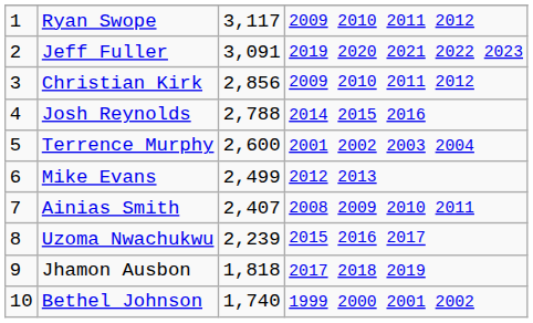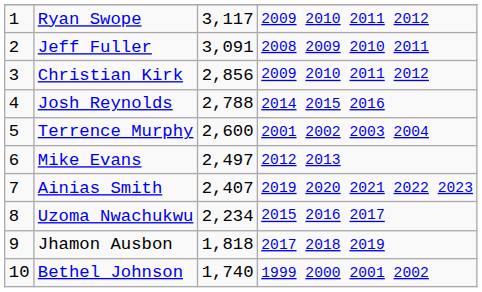 <table class="wikitable">
 <tr>
 </tr>
 <tr>
 <td>1</td>
 <td><a href='#'>Ryan Swope</a></td>
 <td>3,117</td>
 <td style="font-size:85%;"><a href='#'>2009</a> <a href='#'>2010</a> <a href='#'>2011</a> <a href='#'>2012</a></td>
 </tr>
 <tr>
 <td>2</td>
 <td><a href='#'>Jeff Fuller</a></td>
 <td>3,091</td>
-<td style="font-size:85%;"><a href='#'>2019</a> <a href='#'>2020</a> <a href='#'>2021</a> <a href='#'>2022</a> <a href='#'>2023</a></td>
+<td style="font-size:85%;"><a href='#'>2008</a> <a href='#'>2009</a> <a href='#'>2010</a> <a href='#'>2011</a></td>
 </tr>
 <tr>
 <td>3</td>
 <td><a href='#'>Christian Kirk</a></td>
 <td>2,856</td>
 <td style="font-size:85%;"><a href='#'>2009</a> <a href='#'>2010</a> <a href='#'>2011</a> <a href='#'>2012</a></td>
 </tr>
 <tr>
 <td>4</td>
 <td><a href='#'>Josh Reynolds</a></td>
 <td>2,788</td>
 <td style="font-size:85%;"><a href='#'>2014</a> <a href='#'>2015</a> <a href='#'>2016</a></td>
 </tr>
 <tr>
 <td>5</td>
 <td><a href='#'>Terrence Murphy</a></td>
 <td>2,600</td>
 <td style="font-size:85%;"><a href='#'>2001</a> <a href='#'>2002</a> <a href='#'>2003</a> <a href='#'>2004</a></td>
 </tr>
 <tr>
 <td>6</td>
 <td><a href='#'>Mike Evans</a></td>
-<td>2,499</td>
+<td>2,497</td>
 <td style="font-size:85%;"><a href='#'>2012</a> <a href='#'>2013</a></td>
 </tr>
 <tr>
 <td>7</td>
 <td><a href='#'>Ainias Smith</a></td>
 <td>2,407</td>
-<td style="font-size:85%;"><a href='#'>2008</a> <a href='#'>2009</a> <a href='#'>2010</a> <a href='#'>2011</a></td>
+<td style="font-size:85%;"><a href='#'>2019</a> <a href='#'>2020</a> <a href='#'>2021</a> <a href='#'>2022</a> <a href='#'>2023</a></td>
 </tr>
 <tr>
 <td>8</td>
 <td><a href='#'>Uzoma Nwachukwu</a></td>
-<td>2,239</td>
+<td>2,234</td>
 <td style="font-size:85%;"><a href='#'>2015</a> <a href='#'>2016</a> <a href='#'>2017</a></td>
 </tr>
 <tr>
 <td>9</td>
 <td>Jhamon Ausbon</td>
 <td>1,818</td>
 <td style="font-size:85%;"><a href='#'>2017</a> <a href='#'>2018</a> <a href='#'>2019</a></td>
 </tr>
 <tr>
 <td>10</td>
 <td><a href='#'>Bethel Johnson</a></td>
 <td>1,740</td>
 <td style="font-size:85%;"><a href='#'>1999</a> <a href='#'>2000</a> <a href='#'>2001</a> <a href='#'>2002</a></td>
 </tr>
 </table>
